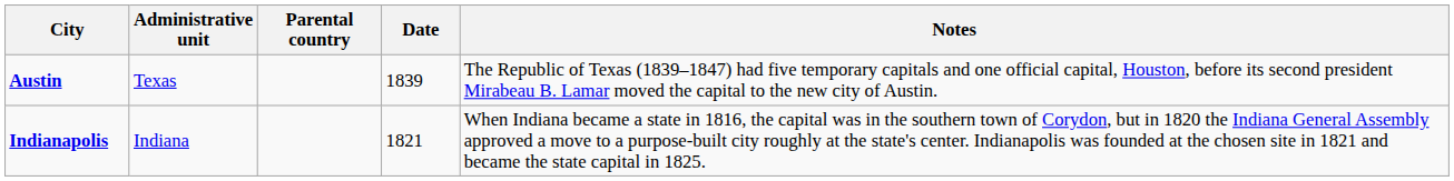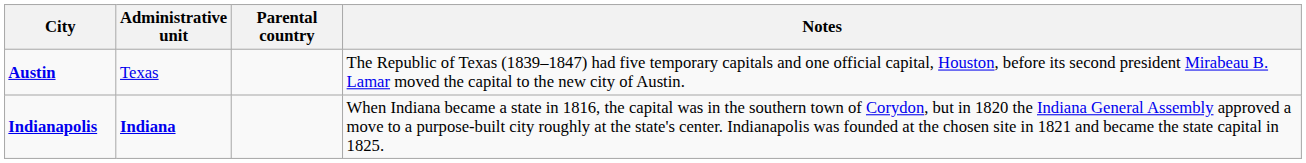 <table class="wikitable sortable">
 <tr>
 <th width="100">City</th>
 <th width="100">Administrative unit</th>
 <th width="100">Parental country</th>
-<th width="60" data-sort-type=isoDate>Date</th>
 <th>Notes</th>
 </tr>
 <tr>
 <td><a href='#'><strong>Austin</strong></a></td>
 <td> <a href='#'>Texas</a></td>
 <td></td>
-<td data-sort-value="1839">1839</td>
 <td>The Republic of Texas (1839–1847) had five temporary capitals and one official capital, <a href='#'>Houston</a>, before its second president <a href='#'>Mirabeau B. Lamar</a> moved the capital to the new city of Austin.</td>
 </tr>
 <tr>
 <td><strong><a href='#'>Indianapolis</a></strong></td>
-<td> <a href='#'>Indiana</a></td>
+<td><strong> <a href='#'>Indiana</a></strong></td>
 <td></td>
-<td data-sort-value="1821">1821</td>
 <td>When Indiana became a state in 1816, the capital was in the southern town of <a href='#'>Corydon</a>, but in 1820 the <a href='#'>Indiana General Assembly</a> approved a move to a purpose-built city roughly at the state's center. Indianapolis was founded at the chosen site in 1821 and became the state capital in 1825.</td>
 </tr>
 </table>
